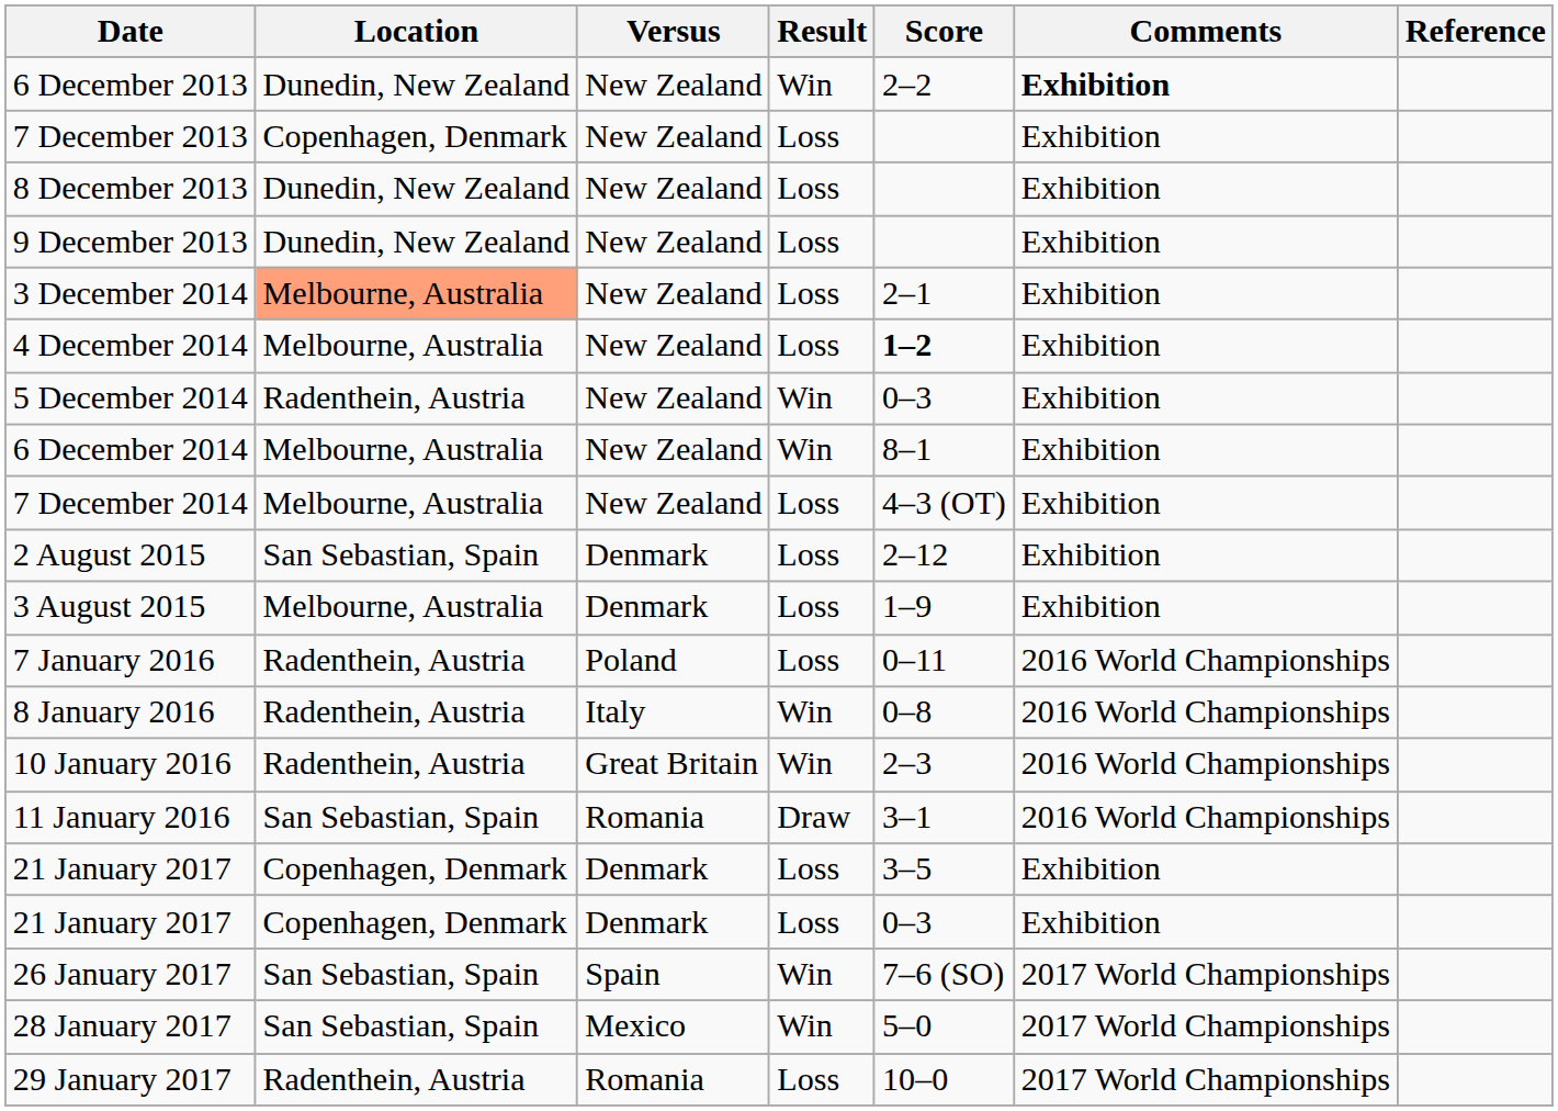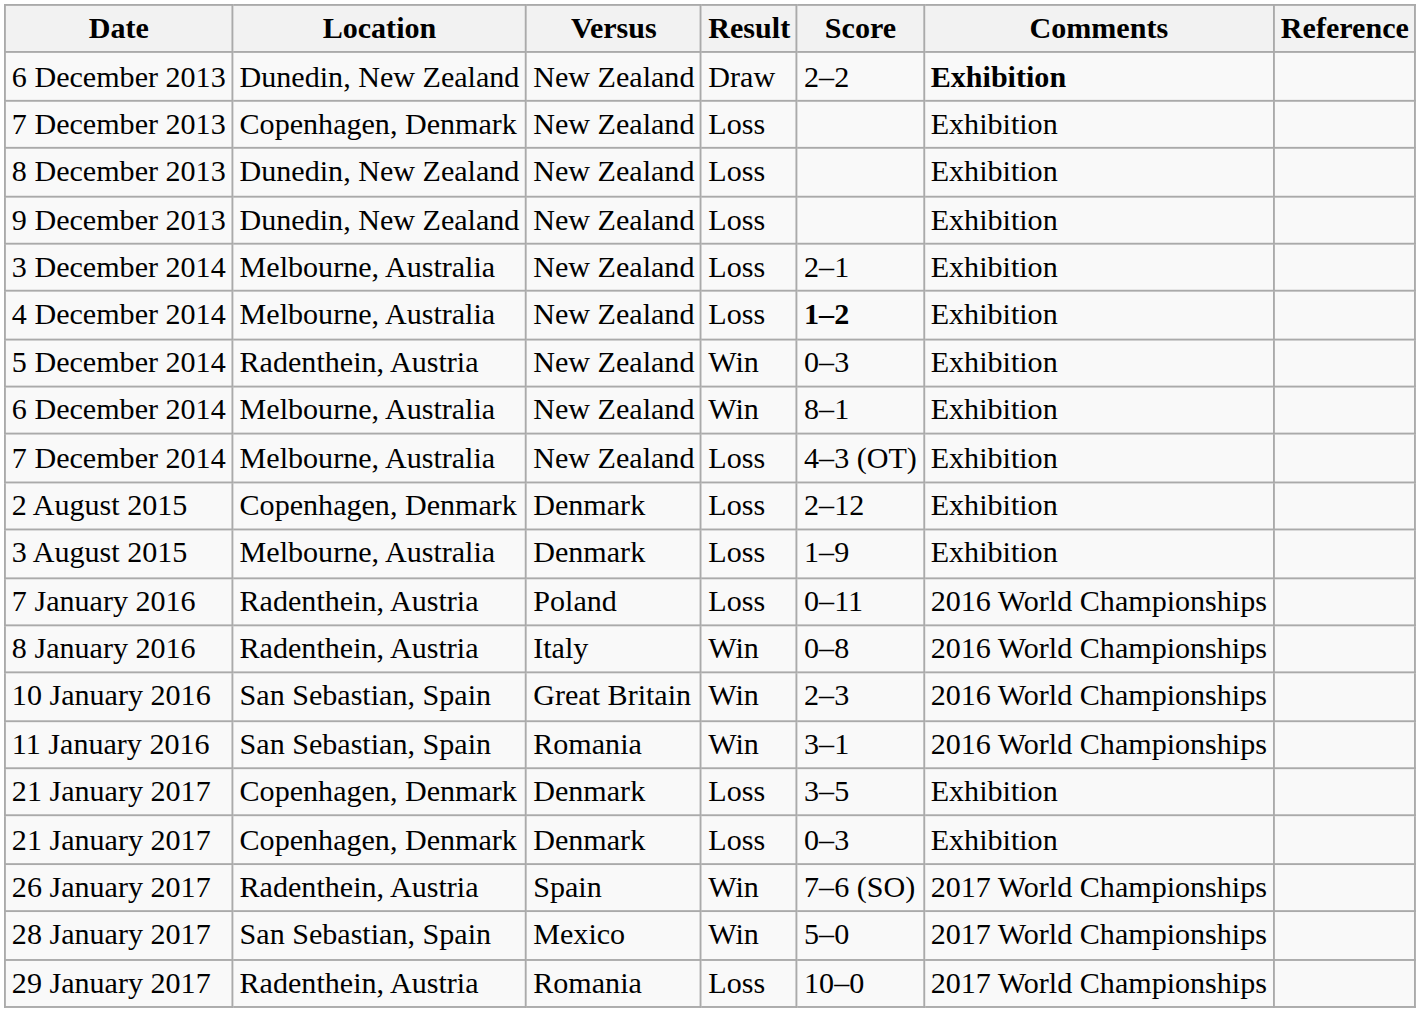 <table class="wikitable">
 <tr>
 <th>Date</th>
 <th>Location</th>
 <th>Versus</th>
 <th>Result</th>
 <th>Score</th>
 <th>Comments</th>
 <th>Reference</th>
 </tr>
 <tr>
 <td>6 December 2013</td>
 <td>Dunedin, New Zealand</td>
 <td>New Zealand</td>
-<td>Win</td>
+<td>Draw</td>
 <td>2–2</td>
 <td><strong>Exhibition</strong></td>
 <td></td>
 </tr>
 <tr>
 <td>7 December 2013</td>
 <td>Copenhagen, Denmark</td>
 <td>New Zealand</td>
 <td>Loss</td>
 <td></td>
 <td>Exhibition</td>
 <td></td>
 </tr>
 <tr>
 <td>8 December 2013</td>
 <td>Dunedin, New Zealand</td>
 <td>New Zealand</td>
 <td>Loss</td>
 <td></td>
 <td>Exhibition</td>
 <td></td>
 </tr>
 <tr>
 <td>9 December 2013</td>
 <td>Dunedin, New Zealand</td>
 <td>New Zealand</td>
 <td>Loss</td>
 <td></td>
 <td>Exhibition</td>
 <td></td>
 </tr>
 <tr>
 <td>3 December 2014</td>
-<td style="background: lightsalmon;">Melbourne, Australia</td>
+<td>Melbourne, Australia</td>
 <td>New Zealand</td>
 <td>Loss</td>
 <td>2–1</td>
 <td>Exhibition</td>
 <td></td>
 </tr>
 <tr>
 <td>4 December 2014</td>
 <td>Melbourne, Australia</td>
 <td>New Zealand</td>
 <td>Loss</td>
 <td><strong>1–2</strong></td>
 <td>Exhibition</td>
 <td></td>
 </tr>
 <tr>
 <td>5 December 2014</td>
 <td>Radenthein, Austria</td>
 <td>New Zealand</td>
 <td>Win</td>
 <td>0–3</td>
 <td>Exhibition</td>
 <td></td>
 </tr>
 <tr>
 <td>6 December 2014</td>
 <td>Melbourne, Australia</td>
 <td>New Zealand</td>
 <td>Win</td>
 <td>8–1</td>
 <td>Exhibition</td>
 <td></td>
 </tr>
 <tr>
 <td>7 December 2014</td>
 <td>Melbourne, Australia</td>
 <td>New Zealand</td>
 <td>Loss</td>
 <td>4–3 (OT)</td>
 <td>Exhibition</td>
 <td></td>
 </tr>
 <tr>
 <td>2 August 2015</td>
-<td>San Sebastian, Spain</td>
+<td>Copenhagen, Denmark</td>
 <td>Denmark</td>
 <td>Loss</td>
 <td>2–12</td>
 <td>Exhibition</td>
 <td></td>
 </tr>
 <tr>
 <td>3 August 2015</td>
 <td>Melbourne, Australia</td>
 <td>Denmark</td>
 <td>Loss</td>
 <td>1–9</td>
 <td>Exhibition</td>
 <td></td>
 </tr>
 <tr>
 <td>7 January 2016</td>
 <td>Radenthein, Austria</td>
 <td>Poland</td>
 <td>Loss</td>
 <td>0–11</td>
 <td>2016 World Championships</td>
 <td></td>
 </tr>
 <tr>
 <td>8 January 2016</td>
 <td>Radenthein, Austria</td>
 <td>Italy</td>
 <td>Win</td>
 <td>0–8</td>
 <td>2016 World Championships</td>
 <td></td>
 </tr>
 <tr>
 <td>10 January 2016</td>
-<td>Radenthein, Austria</td>
+<td>San Sebastian, Spain</td>
 <td>Great Britain</td>
 <td>Win</td>
 <td>2–3</td>
 <td>2016 World Championships</td>
 <td></td>
 </tr>
 <tr>
 <td>11 January 2016</td>
 <td>San Sebastian, Spain</td>
 <td>Romania</td>
-<td>Draw</td>
+<td>Win</td>
 <td>3–1</td>
 <td>2016 World Championships</td>
 <td></td>
 </tr>
 <tr>
 <td>21 January 2017</td>
 <td>Copenhagen, Denmark</td>
 <td>Denmark</td>
 <td>Loss</td>
 <td>3–5</td>
 <td>Exhibition</td>
 <td></td>
 </tr>
 <tr>
 <td>21 January 2017</td>
 <td>Copenhagen, Denmark</td>
 <td>Denmark</td>
 <td>Loss</td>
 <td>0–3</td>
 <td>Exhibition</td>
 <td></td>
 </tr>
 <tr>
 <td>26 January 2017</td>
-<td>San Sebastian, Spain</td>
+<td>Radenthein, Austria</td>
 <td>Spain</td>
 <td>Win</td>
 <td>7–6 (SO)</td>
 <td>2017 World Championships</td>
 <td></td>
 </tr>
 <tr>
 <td>28 January 2017</td>
 <td>San Sebastian, Spain</td>
 <td>Mexico</td>
 <td>Win</td>
 <td>5–0</td>
 <td>2017 World Championships</td>
 <td></td>
 </tr>
 <tr>
 <td>29 January 2017</td>
 <td>Radenthein, Austria</td>
 <td>Romania</td>
 <td>Loss</td>
 <td>10–0</td>
 <td>2017 World Championships</td>
 <td></td>
 </tr>
 </table>
